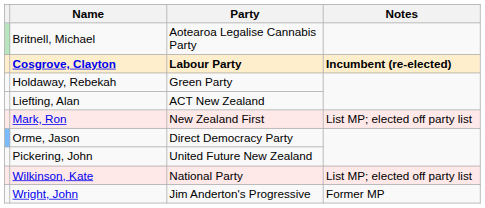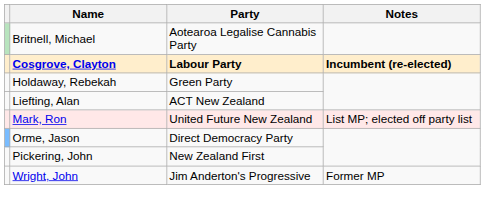 <table class="wikitable" width="70%" style="font-size:95%;">
 <tr>
 <th width=1%></th>
 <th width=33%>Name</th>
 <th width=33%>Party</th>
 <th width=33%>Notes</th>
 </tr>
 <tr -->
 <td bgcolor=#b8e4be></td>
 <td>Britnell, Michael</td>
 <td>Aotearoa Legalise Cannabis Party</td>
 </tr>
 <tr ---- bgcolor=#FFEECC>
 <td bgcolor=></td>
 <td><strong><a href='#'>Cosgrove, Clayton</a></strong></td>
 <td><strong>Labour Party</strong></td>
 <td><strong>Incumbent (re-elected)</strong></td>
 </tr>
 <tr -->
 <td bgcolor=></td>
 <td>Holdaway, Rebekah</td>
 <td>Green Party</td>
 </tr>
 <tr -->
 <td bgcolor=></td>
 <td>Liefting, Alan</td>
 <td>ACT New Zealand</td>
 </tr>
 <tr ---- bgcolor=#FFE8E8>
 <td bgcolor=></td>
 <td><a href='#'>Mark, Ron</a></td>
-<td>New Zealand First</td>
+<td>United Future New Zealand</td>
 <td>List MP; elected off party list</td>
 </tr>
 <tr -->
 <td bgcolor=#79bcff></td>
 <td>Orme, Jason</td>
 <td>Direct Democracy Party</td>
 </tr>
 <tr -->
 <td bgcolor=></td>
 <td>Pickering, John</td>
-<td>United Future New Zealand</td>
-</tr>
-<tr ---- bgcolor=#FFE8E8>
-<td bgcolor=></td>
-<td><a href='#'>Wilkinson, Kate</a></td>
-<td>National Party</td>
-<td>List MP; elected off party list</td>
+<td>New Zealand First</td>
 </tr>
 <tr -->
 <td bgcolor=></td>
 <td><a href='#'>Wright, John</a></td>
 <td>Jim Anderton's Progressive</td>
 <td>Former MP</td>
 </tr>
 </table>
